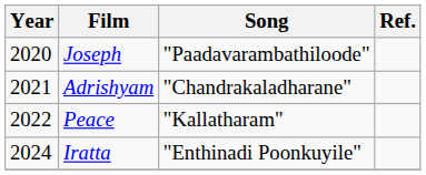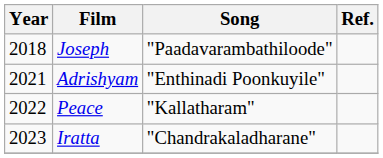 <table class="wikitable">
 <tr>
 <th>Y<strong>ea</strong>r</th>
 <th>Film</th>
 <th>Song</th>
 <th>Ref.</th>
 </tr>
 <tr>
-<td>2020</td>
+<td>2018</td>
 <td><em><a href='#'>Joseph</a></em></td>
 <td>"Paadavarambathiloode"</td>
 <td></td>
 </tr>
 <tr>
 <td>2021</td>
 <td><em><a href='#'>Adrishyam</a></em></td>
-<td>"Chandrakaladharane"</td>
+<td>"Enthinadi Poonkuyile"</td>
 <td></td>
 </tr>
 <tr>
 <td>2022</td>
 <td><em><a href='#'>Peace</a></em></td>
 <td>"Kallatharam"</td>
 <td></td>
 </tr>
 <tr>
-<td>2024</td>
+<td>2023</td>
 <td><em><a href='#'>Iratta</a></em></td>
-<td>"Enthinadi Poonkuyile"</td>
+<td>"Chandrakaladharane"</td>
 <td></td>
 </tr>
 <tr>
 </tr>
 </table>
